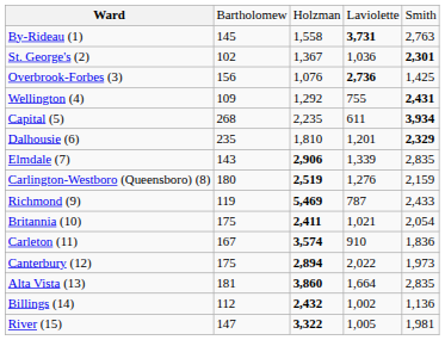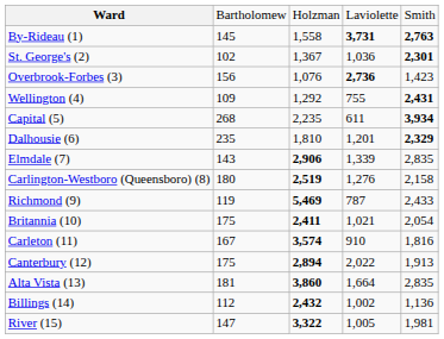 <table class="wikitable">
 <tr>
 <th>Ward</th>
 <td>Bartholomew</td>
 <td>Holzman</td>
 <td>Laviolette</td>
 <td>Smith</td>
 </tr>
 <tr>
 <td><a href='#'>By-Rideau</a> (1)</td>
 <td>145</td>
 <td>1,558</td>
 <td><strong>3,731</strong></td>
-<td>2,763</td>
+<td><strong>2,763</strong></td>
 </tr>
 <tr>
 <td><a href='#'>St. George's</a> (2)</td>
 <td>102</td>
 <td>1,367</td>
 <td>1,036</td>
 <td><strong>2,301</strong></td>
 </tr>
 <tr>
 <td><a href='#'>Overbrook-Forbes</a> (3)</td>
 <td>156</td>
 <td>1,076</td>
 <td><strong>2,736</strong></td>
-<td>1,425</td>
+<td>1,423</td>
 </tr>
 <tr>
 <td><a href='#'>Wellington</a> (4)</td>
 <td>109</td>
 <td>1,292</td>
 <td>755</td>
 <td><strong>2,431</strong></td>
 </tr>
 <tr>
 <td><a href='#'>Capital</a> (5)</td>
 <td>268</td>
 <td>2,235</td>
 <td>611</td>
 <td><strong>3,934</strong></td>
 </tr>
 <tr>
 <td><a href='#'>Dalhousie</a> (6)</td>
 <td>235</td>
 <td>1,810</td>
 <td>1,201</td>
 <td><strong>2,329</strong></td>
 </tr>
 <tr>
 <td><a href='#'>Elmdale</a> (7)</td>
 <td>143</td>
 <td><strong>2,906</strong></td>
 <td>1,339</td>
 <td>2,835</td>
 </tr>
 <tr>
 <td><a href='#'>Carlington-Westboro</a> (Queensboro) (8)</td>
 <td>180</td>
 <td><strong>2,519</strong></td>
 <td>1,276</td>
-<td>2,159</td>
+<td>2,158</td>
 </tr>
 <tr>
 <td><a href='#'>Richmond</a> (9)</td>
 <td>119</td>
 <td><strong>5,469</strong></td>
 <td>787</td>
 <td>2,433</td>
 </tr>
 <tr>
 <td><a href='#'>Britannia</a> (10)</td>
 <td>175</td>
 <td><strong>2,411</strong></td>
 <td>1,021</td>
 <td>2,054</td>
 </tr>
 <tr>
 <td><a href='#'>Carleton</a> (11)</td>
 <td>167</td>
 <td><strong>3,574</strong></td>
 <td>910</td>
-<td>1,836</td>
+<td>1,816</td>
 </tr>
 <tr>
 <td><a href='#'>Canterbury</a> (12)</td>
 <td>175</td>
 <td><strong>2,894</strong></td>
 <td>2,022</td>
-<td>1,973</td>
+<td>1,913</td>
 </tr>
 <tr>
 <td><a href='#'>Alta Vista</a> (13)</td>
 <td>181</td>
 <td><strong>3,860</strong></td>
 <td>1,664</td>
 <td>2,835</td>
 </tr>
 <tr>
 <td><a href='#'>Billings</a> (14)</td>
 <td>112</td>
 <td><strong>2,432</strong></td>
 <td>1,002</td>
 <td>1,136</td>
 </tr>
 <tr>
 <td><a href='#'>River</a> (15)</td>
 <td>147</td>
 <td><strong>3,322</strong></td>
 <td>1,005</td>
 <td>1,981</td>
 </tr>
 </table>
